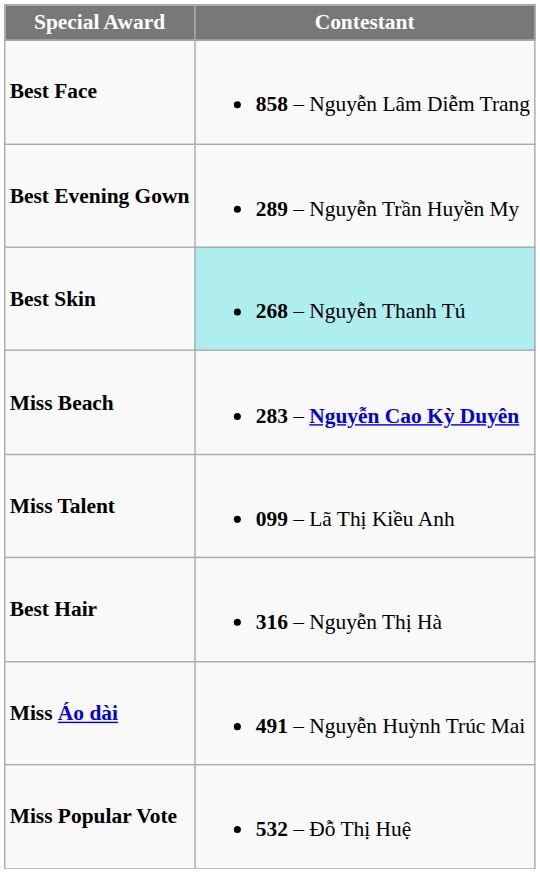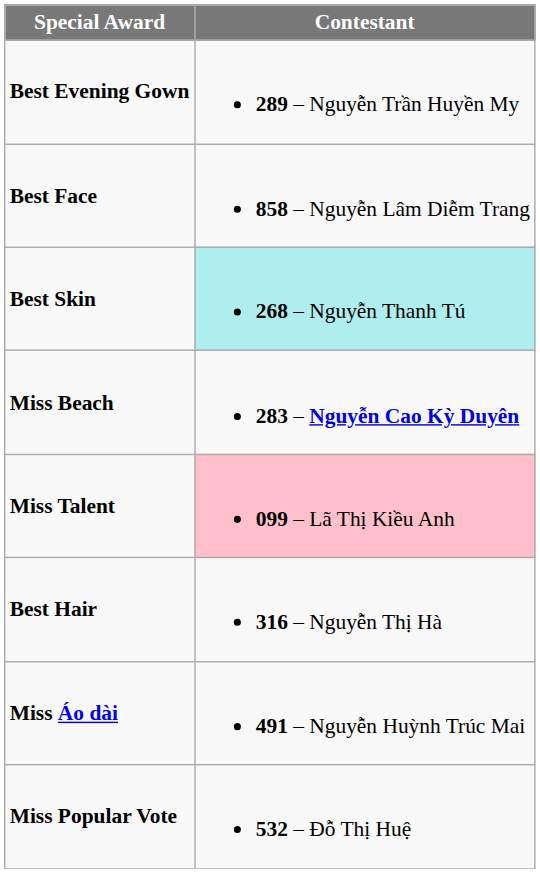 <table class="wikitable sortable" style="font-size: 95%;">
 <tr>
 <th style="background-color:#787878;color:#FFFFFF;">Special Award</th>
 <th style="background-color:#787878;color:#FFFFFF;">Contestant</th>
 </tr>
 <tr>
+<td><strong>Best Evening Gown</strong></td>
+<td><br><ul><li><strong>289</strong> – Nguyễn Trần Huyền My</li></ul></td>
+</tr>
+<tr>
 <td><strong>Best Face</strong></td>
 <td><br><ul><li><strong>858</strong> – Nguyễn Lâm Diễm Trang</li></ul></td>
-</tr>
-<tr>
-<td><strong>Best Evening Gown</strong></td>
-<td><br><ul><li><strong>289</strong> – Nguyễn Trần Huyền My</li></ul></td>
 </tr>
 <tr>
 <td><strong>Best Skin</strong></td>
 <td style="background: paleturquoise;"><br><ul><li><strong>268</strong> – Nguyễn Thanh Tú</li></ul></td>
 </tr>
 <tr>
 <td><strong>Miss Beach</strong></td>
 <td><br><ul><li><strong>283</strong> – <strong><a href='#'>Nguyễn Cao Kỳ Duyên</a></strong></li></ul></td>
 </tr>
 <tr>
 <td><strong>Miss Talent</strong></td>
-<td><br><ul><li><strong>099</strong> – Lã Thị Kiều Anh</li></ul></td>
+<td style="background: pink;"><br><ul><li><strong>099</strong> – Lã Thị Kiều Anh</li></ul></td>
 </tr>
 <tr>
 <td><strong>Best Hair</strong></td>
 <td><br><ul><li><strong>316</strong> – Nguyễn Thị Hà</li></ul></td>
 </tr>
 <tr>
 <td><strong>Miss <a href='#'>Áo dài</a></strong></td>
 <td><br><ul><li><strong>491</strong> – Nguyễn Huỳnh Trúc Mai</li></ul></td>
 </tr>
 <tr>
 <td><strong>Miss Popular Vote</strong></td>
 <td><br><ul><li><strong>532</strong> – Đỗ Thị Huệ</li></ul></td>
 </tr>
 </table>
